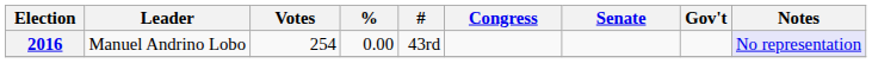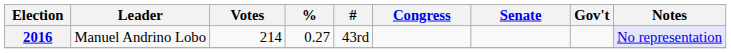 <table class="wikitable" style="text-align:right; line-height:16px;">
 <tr>
 <th style="width:65px;">Election</th>
 <th>Leader</th>
 <th style="width:75px;">Votes</th>
 <th style="width:45px;">%</th>
 <th style="width:35px;">#</th>
 <th style="width:100px;"><a href='#'>Congress</a></th>
 <th style="width:100px;"><a href='#'>Senate</a></th>
 <th style="width:40px;">Gov't</th>
 <th>Notes</th>
 </tr>
 <tr>
 <th align="center"><a href='#'>2016</a></th>
 <td align="left">Manuel Andrino Lobo</td>
-<td>254</td>
-<td>0.00</td>
+<td>214</td>
+<td>0.27</td>
 <td>43rd</td>
 <td></td>
 <td></td>
 <td></td>
 <td align="left" style="background: lavender;"><a href='#'>No representation</a></td>
 </tr>
 <tr>
 </tr>
 </table>
